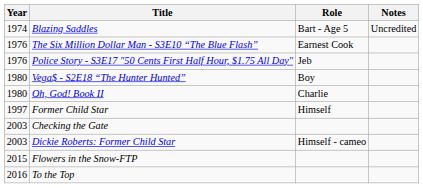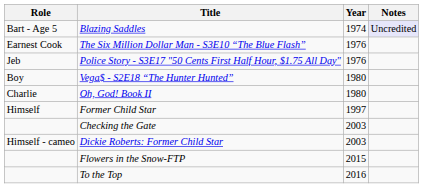 <table class="wikitable">
 <tr>
+<th>Role</th>
+<th>Title</th>
 <th>Year</th>
-<th>Title</th>
-<th>Role</th>
 <th>Notes</th>
 </tr>
 <tr>
+<td>Bart - Age 5</td>
+<td><em><a href='#'>Blazing Saddles</a></em></td>
 <td>1974</td>
-<td><em><a href='#'>Blazing Saddles</a></em></td>
-<td>Bart - Age 5</td>
-<td>Uncredited</td>
+<td style="background: lavender;">Uncredited</td>
 </tr>
 <tr>
+<td>Earnest Cook</td>
+<td><em><a href='#'>The Six Million Dollar Man - S3E10 “The Blue Flash”</a></em></td>
 <td>1976</td>
-<td><em><a href='#'>The Six Million Dollar Man - S3E10 “The Blue Flash”</a></em></td>
-<td>Earnest Cook</td>
 <td></td>
 </tr>
 <tr>
+<td>Jeb</td>
+<td><em><a href='#'>Police Story - S3E17 "50 Cents First Half Hour, $1.75 All Day"</a></em></td>
 <td>1976</td>
-<td><em><a href='#'>Police Story - S3E17 "50 Cents First Half Hour, $1.75 All Day"</a></em></td>
-<td>Jeb</td>
 <td></td>
 </tr>
 <tr>
+<td>Boy</td>
+<td><em><a href='#'>Vega$ - S2E18 “The Hunter Hunted”</a></em></td>
 <td>1980</td>
-<td><em><a href='#'>Vega$ - S2E18 “The Hunter Hunted”</a></em></td>
-<td>Boy</td>
 <td></td>
 </tr>
 <tr>
+<td>Charlie</td>
+<td><em><a href='#'>Oh, God! Book II</a></em></td>
 <td>1980</td>
-<td><em><a href='#'>Oh, God! Book II</a></em></td>
-<td>Charlie</td>
 <td></td>
 </tr>
 <tr>
+<td>Himself</td>
+<td><em>Former Child Star</em></td>
 <td>1997</td>
-<td><em>Former Child Star</em></td>
-<td>Himself</td>
 <td></td>
 </tr>
 <tr>
+<td></td>
+<td><em>Checking the Gate</em></td>
 <td>2003</td>
-<td><em>Checking the Gate</em></td>
-<td></td>
 <td></td>
 </tr>
 <tr>
+<td>Himself - cameo</td>
+<td><em><a href='#'>Dickie Roberts: Former Child Star</a></em></td>
 <td>2003</td>
-<td><em><a href='#'>Dickie Roberts: Former Child Star</a></em></td>
-<td>Himself - cameo</td>
 <td></td>
 </tr>
 <tr>
+<td></td>
+<td><em>Flowers in the Snow-FTP</em></td>
 <td>2015</td>
-<td><em>Flowers in the Snow-FTP</em></td>
-<td></td>
 <td></td>
 </tr>
 <tr>
+<td></td>
+<td><em>To the Top</em></td>
 <td>2016</td>
-<td><em>To the Top</em></td>
-<td></td>
 <td></td>
 </tr>
 </table>
